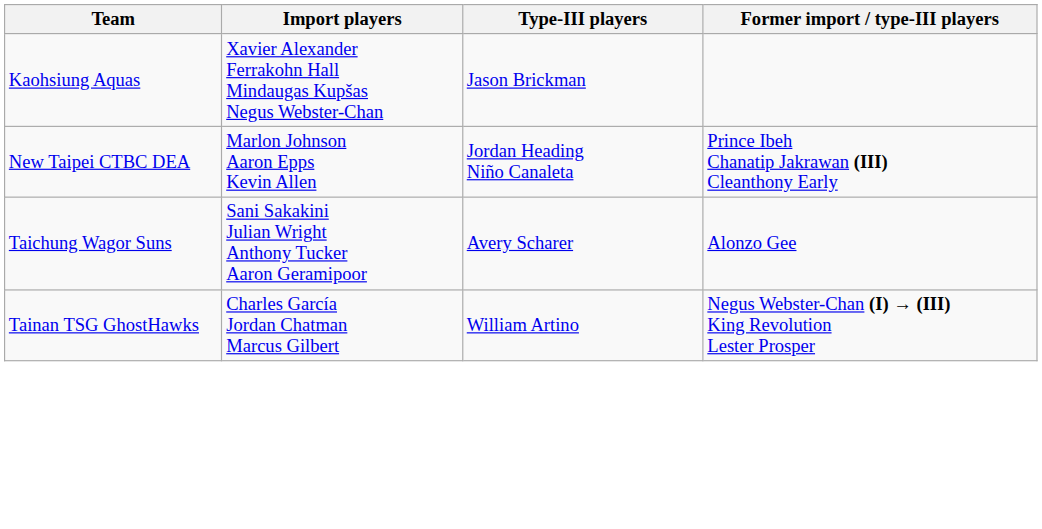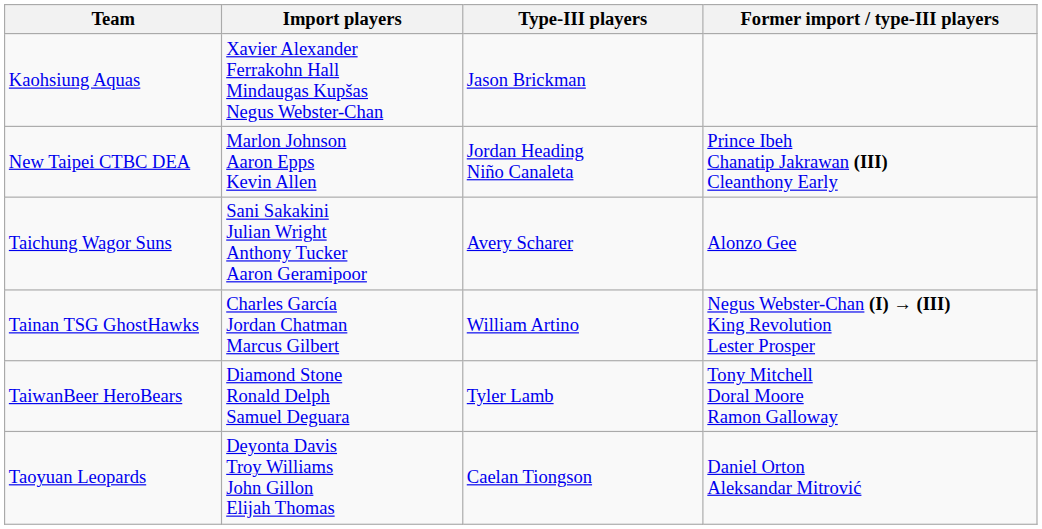 <table class="wikitable" style="text-align:left">
 <tr>
 <th style="width:180px">Team</th>
 <th style="width:200px">Import players</th>
 <th style="width:200px">Type-III players</th>
 <th style="width:280px">Former import / type-III players</th>
 </tr>
 <tr>
 <td><a href='#'>Kaohsiung Aquas</a></td>
 <td> <a href='#'>Xavier Alexander</a><br> <a href='#'>Ferrakohn Hall</a><br> <a href='#'>Mindaugas Kupšas</a><br> <a href='#'>Negus Webster-Chan</a></td>
 <td> <a href='#'>Jason Brickman</a></td>
 <td></td>
 </tr>
 <tr>
 <td><a href='#'>New Taipei CTBC DEA</a></td>
 <td> <a href='#'>Marlon Johnson</a><br> <a href='#'>Aaron Epps</a><br> <a href='#'>Kevin Allen</a></td>
 <td> <a href='#'>Jordan Heading</a><br> <a href='#'>Niño Canaleta</a></td>
 <td> <a href='#'>Prince Ibeh</a><br> <a href='#'>Chanatip Jakrawan</a> <strong>(III)</strong><br> <a href='#'>Cleanthony Early</a></td>
 </tr>
 <tr>
 <td><a href='#'>Taichung Wagor Suns</a></td>
 <td> <a href='#'>Sani Sakakini</a><br> <a href='#'>Julian Wright</a><br> <a href='#'>Anthony Tucker</a><br> <a href='#'>Aaron Geramipoor</a></td>
 <td> <a href='#'>Avery Scharer</a></td>
 <td> <a href='#'>Alonzo Gee</a></td>
 </tr>
 <tr>
 <td><a href='#'>Tainan TSG GhostHawks</a></td>
 <td> <a href='#'>Charles García</a><br> <a href='#'>Jordan Chatman</a><br> <a href='#'>Marcus Gilbert</a></td>
 <td> <a href='#'>William Artino</a></td>
 <td> <a href='#'>Negus Webster-Chan</a> <strong>(I)</strong> → <strong>(III)</strong><br> <a href='#'>King Revolution</a><br> <a href='#'>Lester Prosper</a></td>
 </tr>
+<tr>
+<td><a href='#'>TaiwanBeer HeroBears</a></td>
+<td> <a href='#'>Diamond Stone</a><br> <a href='#'>Ronald Delph</a><br> <a href='#'>Samuel Deguara</a></td>
+<td> <a href='#'>Tyler Lamb</a></td>
+<td> <a href='#'>Tony Mitchell</a><br> <a href='#'>Doral Moore</a><br> <a href='#'>Ramon Galloway</a></td>
+</tr>
+<tr>
+<td><a href='#'>Taoyuan Leopards</a></td>
+<td> <a href='#'>Deyonta Davis</a><br> <a href='#'>Troy Williams</a><br> <a href='#'>John Gillon</a><br> <a href='#'>Elijah Thomas</a></td>
+<td> <a href='#'>Caelan Tiongson</a></td>
+<td> <a href='#'>Daniel Orton</a><br> <a href='#'>Aleksandar Mitrović</a></td>
+</tr>
 </table>
